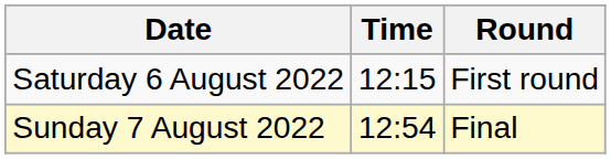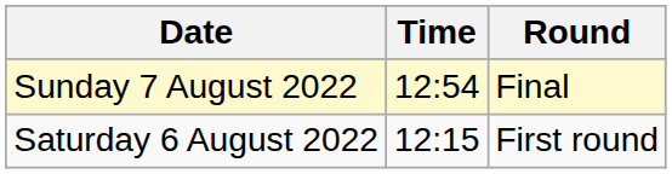 <table class="wikitable">
 <tr>
 <th>Date</th>
 <th>Time</th>
 <th>Round</th>
 </tr>
 <tr>
+<td style=background:lemonchiffon>Sunday  7 August 2022</td>
+<td style=background:lemonchiffon>12:54</td>
+<td style=background:lemonchiffon>Final</td>
+</tr>
+<tr>
 <td>Saturday 6 August 2022</td>
 <td>12:15</td>
 <td>First round</td>
 </tr>
-<tr>
-<td style=background:lemonchiffon>Sunday  7 August 2022</td>
-<td style=background:lemonchiffon>12:54</td>
-<td style=background:lemonchiffon>Final</td>
-</tr>
 </table>
